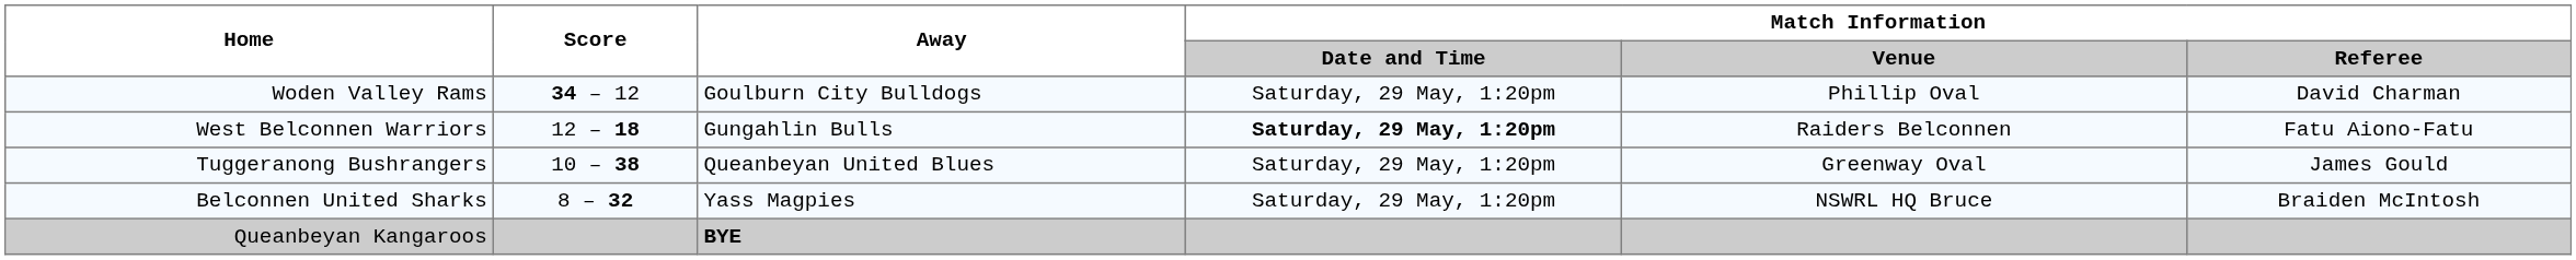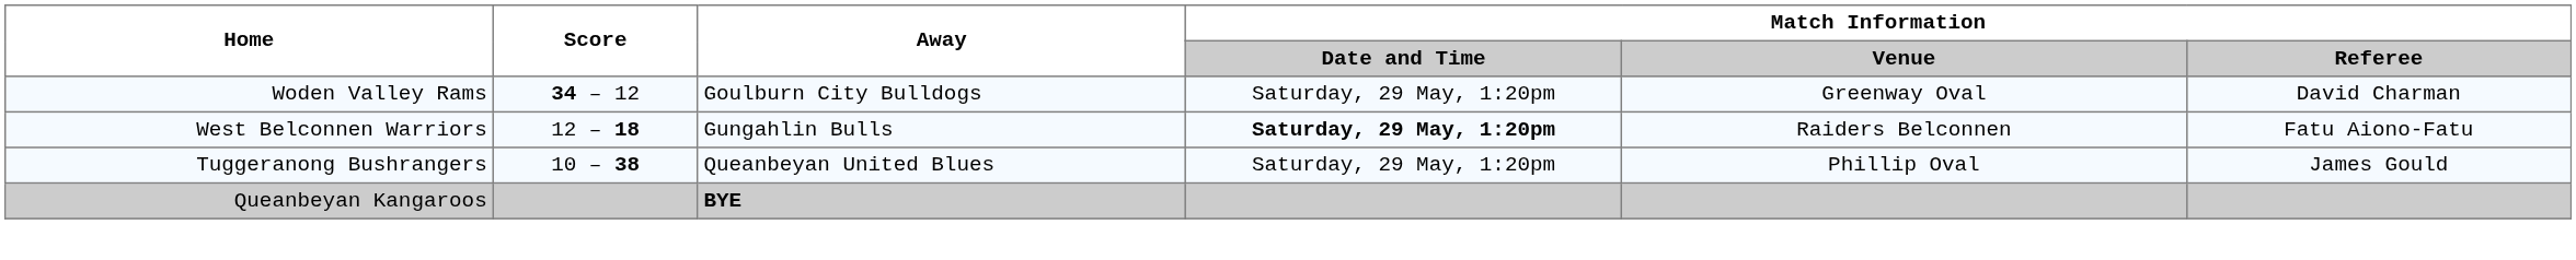 <table border="1" cellpadding="3" cellspacing="0" width="100%" style="border-collapse:collapse;  text-align:center;">
 <tr>
 <th rowspan="2" width="19%">Home</th>
 <th rowspan="2" width="8%">Score</th>
 <th rowspan="2" width="19%">Away</th>
 <th colspan="3">Match Information</th>
 </tr>
 <tr bgcolor="#CCCCCC">
 <th width="17%">Date and Time</th>
 <th width="22%">Venue</th>
 <th width="50%">Referee</th>
 </tr>
 <tr style="text-align:center; background:#f5faff;">
 <td align="right">Woden Valley Rams </td>
 <td><strong>34</strong> – 12</td>
 <td align="left"> Goulburn City Bulldogs</td>
 <td>Saturday, 29 May, 1:20pm</td>
-<td>Phillip Oval</td>
+<td>Greenway Oval</td>
 <td>David Charman</td>
 </tr>
 <tr style="text-align:center; background:#f5faff;">
 <td align="right">West Belconnen Warriors </td>
 <td>12 – <strong>18</strong></td>
 <td align="left"> Gungahlin Bulls</td>
 <td><strong>Saturday, 29 May, 1:20pm</strong></td>
 <td>Raiders Belconnen</td>
 <td>Fatu Aiono-Fatu</td>
 </tr>
 <tr style="text-align:center; background:#f5faff;">
 <td align="right">Tuggeranong Bushrangers </td>
 <td>10 – <strong>38</strong></td>
 <td align="left"> Queanbeyan United Blues</td>
 <td>Saturday, 29 May, 1:20pm</td>
-<td>Greenway Oval</td>
+<td>Phillip Oval</td>
 <td>James Gould</td>
-</tr>
-<tr style="text-align:center; background:#f5faff;">
-<td align="right">Belconnen United Sharks </td>
-<td>8 – <strong>32</strong></td>
-<td align="left"> Yass Magpies</td>
-<td>Saturday, 29 May, 1:20pm</td>
-<td>NSWRL HQ Bruce</td>
-<td>Braiden McIntosh</td>
 </tr>
 <tr style="text-align:center; background:#CCCCCC;">
 <td align="right">Queanbeyan Kangaroos </td>
 <td></td>
 <td align="left"><strong>BYE</strong></td>
 <td></td>
 <td></td>
 <td></td>
 </tr>
 </table>
